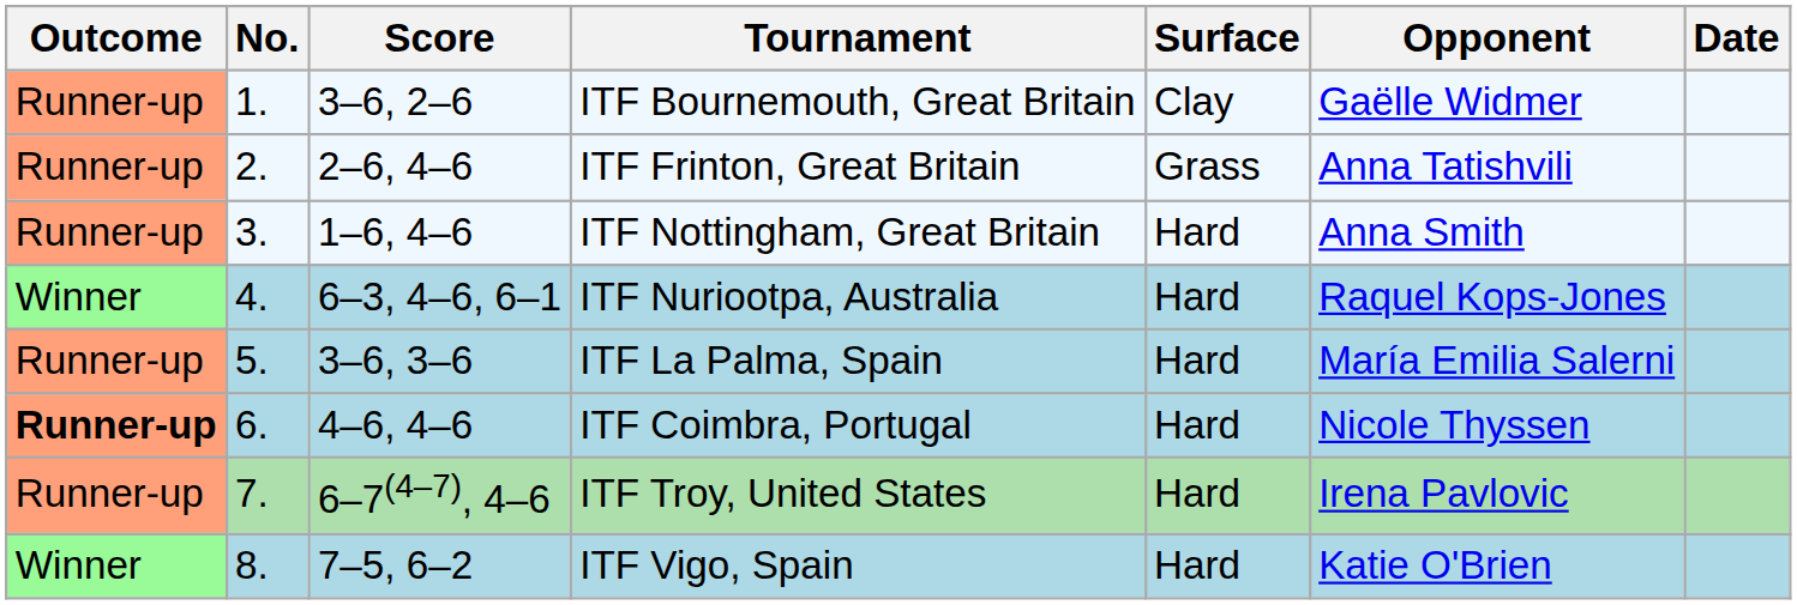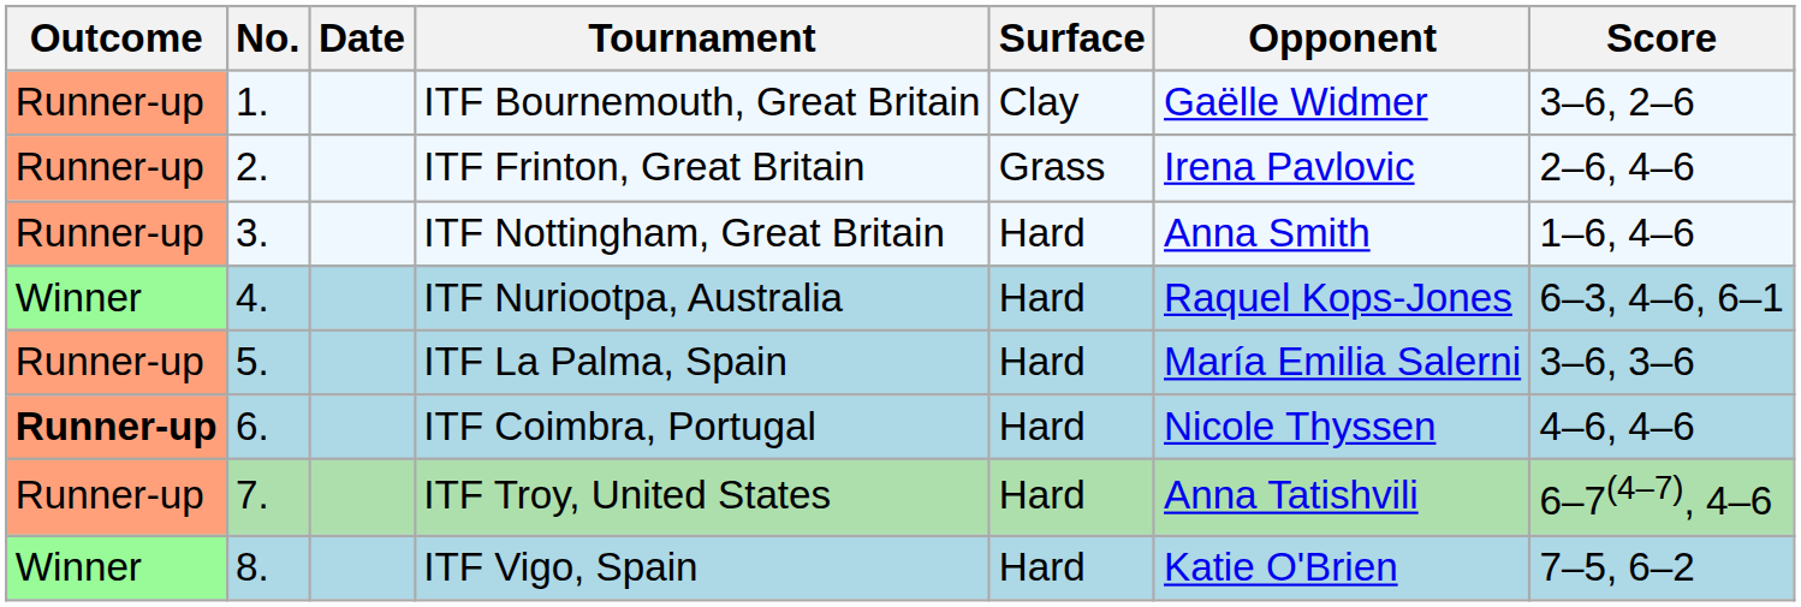 <table class="sortable wikitable" style="font-size:97%;">
 <tr>
 <th>Outcome</th>
 <th>No.</th>
-<th class="unsortable">Score</th>
+<th>Date</th>
 <th>Tournament</th>
 <th>Surface</th>
 <th>Opponent</th>
-<th>Date</th>
+<th class="unsortable">Score</th>
 </tr>
 <tr bgcolor=#f0f8ff>
 <td bgcolor="FFA07A">Runner-up</td>
 <td>1.</td>
-<td>3–6, 2–6</td>
+<td></td>
 <td>ITF Bournemouth, Great Britain</td>
 <td>Clay</td>
 <td> <a href='#'>Gaëlle Widmer</a></td>
-<td></td>
+<td>3–6, 2–6</td>
 </tr>
 <tr bgcolor=#f0f8ff>
 <td bgcolor="FFA07A">Runner-up</td>
 <td>2.</td>
-<td>2–6, 4–6</td>
+<td></td>
 <td>ITF Frinton, Great Britain</td>
 <td>Grass</td>
-<td> <a href='#'>Anna Tatishvili</a></td>
-<td></td>
+<td> <a href='#'>Irena Pavlovic</a></td>
+<td>2–6, 4–6</td>
 </tr>
 <tr bgcolor=#f0f8ff>
 <td bgcolor="FFA07A">Runner-up</td>
 <td>3.</td>
-<td>1–6, 4–6</td>
+<td></td>
 <td>ITF Nottingham, Great Britain</td>
 <td>Hard</td>
 <td> <a href='#'>Anna Smith</a></td>
-<td></td>
+<td>1–6, 4–6</td>
 </tr>
 <tr style="background:lightblue;">
 <td bgcolor="98FB98">Winner</td>
 <td>4.</td>
-<td>6–3, 4–6, 6–1</td>
+<td></td>
 <td>ITF Nuriootpa, Australia</td>
 <td>Hard</td>
 <td> <a href='#'>Raquel Kops-Jones</a></td>
-<td></td>
+<td>6–3, 4–6, 6–1</td>
 </tr>
 <tr style="background:lightblue;">
 <td bgcolor="FFA07A">Runner-up</td>
 <td>5.</td>
-<td>3–6, 3–6</td>
+<td></td>
 <td>ITF La Palma, Spain</td>
 <td>Hard</td>
 <td> <a href='#'>María Emilia Salerni</a></td>
-<td></td>
+<td>3–6, 3–6</td>
 </tr>
 <tr style="background:lightblue;">
 <td bgcolor="FFA07A"><strong>Runner-up</strong></td>
 <td>6.</td>
-<td>4–6, 4–6</td>
+<td></td>
 <td>ITF Coimbra, Portugal</td>
 <td>Hard</td>
 <td> <a href='#'>Nicole Thyssen</a></td>
-<td></td>
+<td>4–6, 4–6</td>
 </tr>
 <tr style="background:#addfad;">
 <td bgcolor="FFA07A">Runner-up</td>
 <td>7.</td>
-<td>6–7<sup>(4–7)</sup>, 4–6</td>
+<td></td>
 <td>ITF Troy, United States</td>
 <td>Hard</td>
-<td> <a href='#'>Irena Pavlovic</a></td>
-<td></td>
+<td> <a href='#'>Anna Tatishvili</a></td>
+<td>6–7<sup>(4–7)</sup>, 4–6</td>
 </tr>
 <tr style="background:lightblue;">
 <td bgcolor="98FB98">Winner</td>
 <td>8.</td>
-<td>7–5, 6–2</td>
+<td></td>
 <td>ITF Vigo, Spain</td>
 <td>Hard</td>
 <td> <a href='#'>Katie O'Brien</a></td>
-<td></td>
+<td>7–5, 6–2</td>
 </tr>
 </table>
